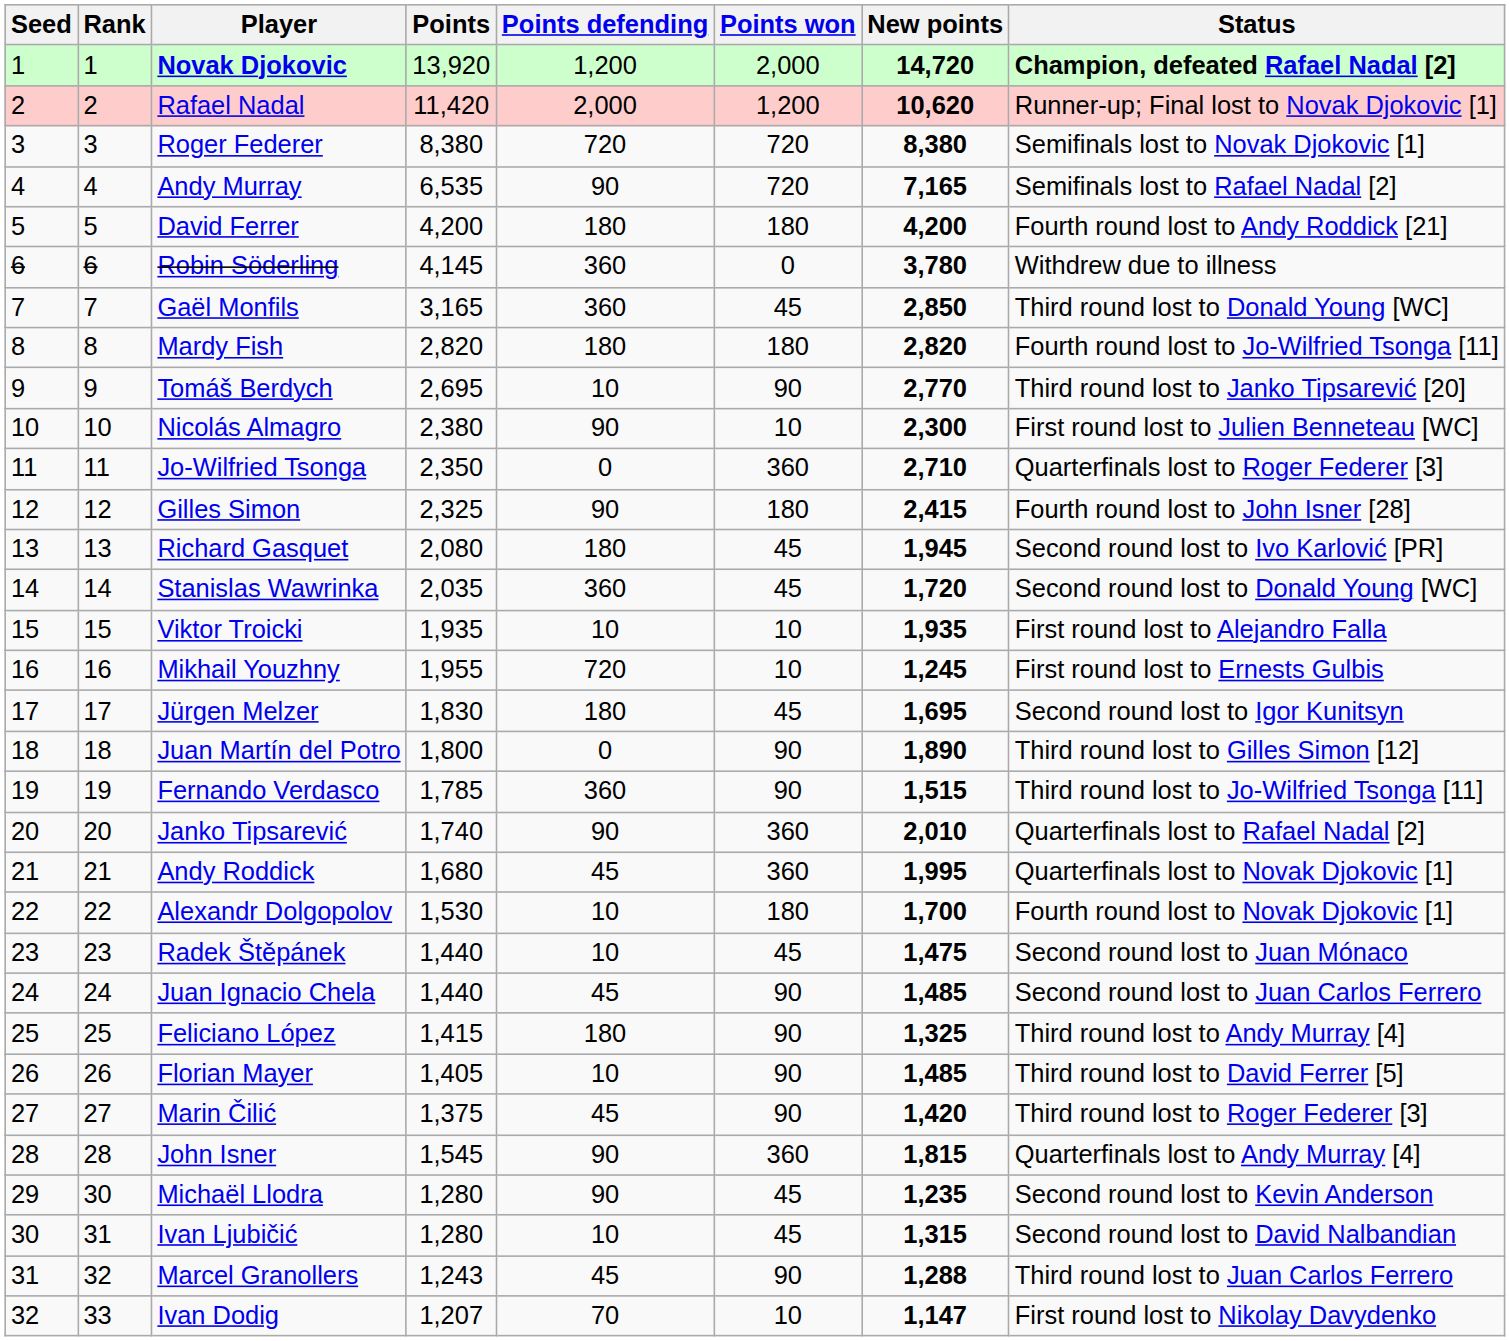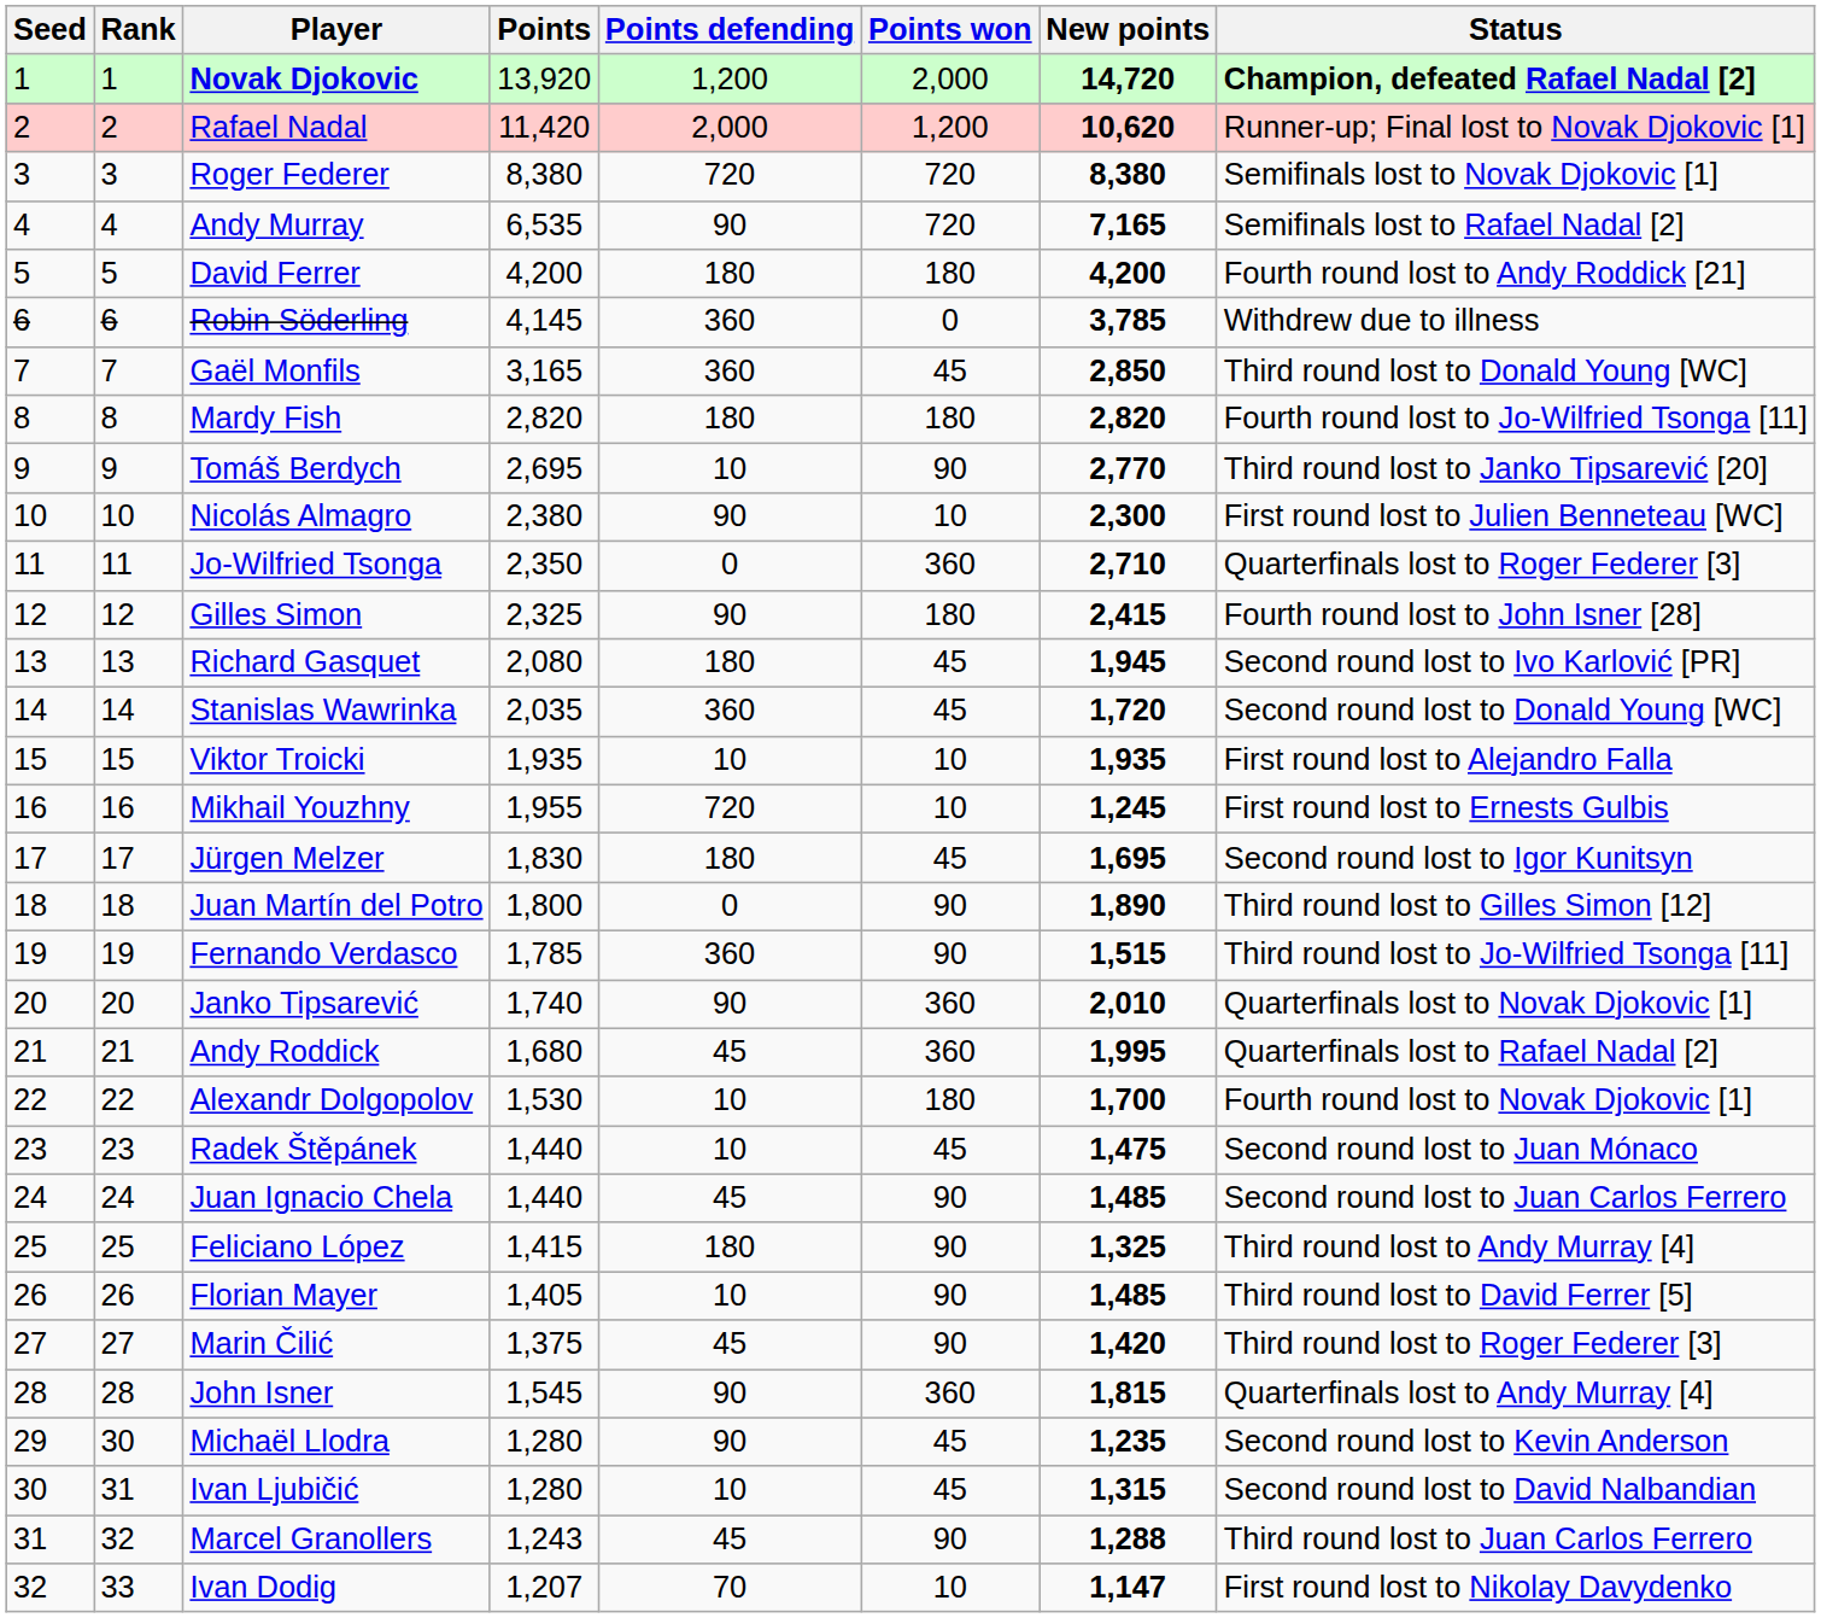 <table class="wikitable sortable" style="margin:1em auto;">
 <tr>
 <th>Seed</th>
 <th>Rank</th>
 <th>Player</th>
 <th>Points</th>
 <th><a href='#'>Points defending</a></th>
 <th><a href='#'>Points won</a></th>
 <th>New points</th>
 <th>Status</th>
 </tr>
 <tr bgcolor=#ccffcc>
 <td>1</td>
 <td>1</td>
 <td> <strong><a href='#'>Novak Djokovic</a></strong></td>
 <td align=center>13,920</td>
 <td align=center>1,200</td>
 <td align=center>2,000</td>
 <td align=center><strong>14,720</strong></td>
 <td><strong>Champion, defeated  <a href='#'>Rafael Nadal</a> [2]</strong></td>
 </tr>
 <tr bgcolor=ffcccc>
 <td>2</td>
 <td>2</td>
 <td> <a href='#'>Rafael Nadal</a></td>
 <td align=center>11,420</td>
 <td align=center>2,000</td>
 <td align=center>1,200</td>
 <td align=center><strong>10,620</strong></td>
 <td>Runner-up; Final lost to  <a href='#'>Novak Djokovic</a> [1]</td>
 </tr>
 <tr>
 <td>3</td>
 <td>3</td>
 <td> <a href='#'>Roger Federer</a></td>
 <td align=center>8,380</td>
 <td align=center>720</td>
 <td align=center>720</td>
 <td align=center><strong>8,380</strong></td>
 <td>Semifinals lost to  <a href='#'>Novak Djokovic</a> [1]</td>
 </tr>
 <tr>
 <td>4</td>
 <td>4</td>
 <td> <a href='#'>Andy Murray</a></td>
 <td align=center>6,535</td>
 <td align=center>90</td>
 <td align=center>720</td>
 <td align=center><strong>7,165</strong></td>
 <td>Semifinals lost to  <a href='#'>Rafael Nadal</a> [2]</td>
 </tr>
 <tr>
 <td>5</td>
 <td>5</td>
 <td> <a href='#'>David Ferrer</a></td>
 <td align=center>4,200</td>
 <td align=center>180</td>
 <td align=center>180</td>
 <td align=center><strong>4,200</strong></td>
 <td>Fourth round lost to  <a href='#'>Andy Roddick</a> [21]</td>
 </tr>
 <tr>
 <td><s>6</s></td>
 <td><s>6</s></td>
 <td> <s><a href='#'>Robin Söderling</a></s></td>
 <td align=center>4,145</td>
 <td align=center>360</td>
 <td align=center>0</td>
-<td align=center><strong>3,780</strong></td>
+<td align=center><strong>3,785</strong></td>
 <td>Withdrew due to illness</td>
 </tr>
 <tr>
 <td>7</td>
 <td>7</td>
 <td> <a href='#'>Gaël Monfils</a></td>
 <td align=center>3,165</td>
 <td align=center>360</td>
 <td align=center>45</td>
 <td align=center><strong>2,850</strong></td>
 <td>Third round lost to  <a href='#'>Donald Young</a> [WC]</td>
 </tr>
 <tr>
 <td>8</td>
 <td>8</td>
 <td> <a href='#'>Mardy Fish</a></td>
 <td align=center>2,820</td>
 <td align=center>180</td>
 <td align=center>180</td>
 <td align=center><strong>2,820</strong></td>
 <td>Fourth round lost to  <a href='#'>Jo-Wilfried Tsonga</a> [11]</td>
 </tr>
 <tr>
 <td>9</td>
 <td>9</td>
 <td> <a href='#'>Tomáš Berdych</a></td>
 <td align=center>2,695</td>
 <td align=center>10</td>
 <td align=center>90</td>
 <td align=center><strong>2,770</strong></td>
 <td>Third round lost to  <a href='#'>Janko Tipsarević</a> [20]</td>
 </tr>
 <tr>
 <td>10</td>
 <td>10</td>
 <td> <a href='#'>Nicolás Almagro</a></td>
 <td align=center>2,380</td>
 <td align=center>90</td>
 <td align=center>10</td>
 <td align=center><strong>2,300</strong></td>
 <td>First round lost to  <a href='#'>Julien Benneteau</a> [WC]</td>
 </tr>
 <tr>
 <td>11</td>
 <td>11</td>
 <td> <a href='#'>Jo-Wilfried Tsonga</a></td>
 <td align=center>2,350</td>
 <td align=center>0</td>
 <td align=center>360</td>
 <td align=center><strong>2,710</strong></td>
 <td>Quarterfinals lost to  <a href='#'>Roger Federer</a> [3]</td>
 </tr>
 <tr>
 <td>12</td>
 <td>12</td>
 <td> <a href='#'>Gilles Simon</a></td>
 <td align=center>2,325</td>
 <td align=center>90</td>
 <td align=center>180</td>
 <td align=center><strong>2,415</strong></td>
 <td>Fourth round lost to  <a href='#'>John Isner</a> [28]</td>
 </tr>
 <tr>
 <td>13</td>
 <td>13</td>
 <td> <a href='#'>Richard Gasquet</a></td>
 <td align=center>2,080</td>
 <td align=center>180</td>
 <td align=center>45</td>
 <td align=center><strong>1,945</strong></td>
 <td>Second round lost to  <a href='#'>Ivo Karlović</a> [PR]</td>
 </tr>
 <tr>
 <td>14</td>
 <td>14</td>
 <td> <a href='#'>Stanislas Wawrinka</a></td>
 <td align=center>2,035</td>
 <td align=center>360</td>
 <td align=center>45</td>
 <td align=center><strong>1,720</strong></td>
 <td>Second round lost to  <a href='#'>Donald Young</a> [WC]</td>
 </tr>
 <tr>
 <td>15</td>
 <td>15</td>
 <td> <a href='#'>Viktor Troicki</a></td>
 <td align=center>1,935</td>
 <td align=center>10</td>
 <td align=center>10</td>
 <td align=center><strong>1,935</strong></td>
 <td>First round lost to  <a href='#'>Alejandro Falla</a></td>
 </tr>
 <tr>
 <td>16</td>
 <td>16</td>
 <td> <a href='#'>Mikhail Youzhny</a></td>
 <td align=center>1,955</td>
 <td align=center>720</td>
 <td align=center>10</td>
 <td align=center><strong>1,245</strong></td>
 <td>First round lost to  <a href='#'>Ernests Gulbis</a></td>
 </tr>
 <tr>
 <td>17</td>
 <td>17</td>
 <td> <a href='#'>Jürgen Melzer</a></td>
 <td align=center>1,830</td>
 <td align=center>180</td>
 <td align=center>45</td>
 <td align=center><strong>1,695</strong></td>
 <td>Second round lost to  <a href='#'>Igor Kunitsyn</a></td>
 </tr>
 <tr>
 <td>18</td>
 <td>18</td>
 <td> <a href='#'>Juan Martín del Potro</a></td>
 <td align=center>1,800</td>
 <td align=center>0</td>
 <td align=center>90</td>
 <td align=center><strong>1,890</strong></td>
 <td>Third round lost to  <a href='#'>Gilles Simon</a> [12]</td>
 </tr>
 <tr>
 <td>19</td>
 <td>19</td>
 <td> <a href='#'>Fernando Verdasco</a></td>
 <td align=center>1,785</td>
 <td align=center>360</td>
 <td align=center>90</td>
 <td align=center><strong>1,515</strong></td>
 <td>Third round lost to  <a href='#'>Jo-Wilfried Tsonga</a> [11]</td>
 </tr>
 <tr>
 <td>20</td>
 <td>20</td>
 <td> <a href='#'>Janko Tipsarević</a></td>
 <td align=center>1,740</td>
 <td align=center>90</td>
 <td align=center>360</td>
 <td align=center><strong>2,010</strong></td>
-<td>Quarterfinals lost to  <a href='#'>Rafael Nadal</a> [2]</td>
+<td>Quarterfinals lost to  <a href='#'>Novak Djokovic</a> [1]</td>
 </tr>
 <tr>
 <td>21</td>
 <td>21</td>
 <td> <a href='#'>Andy Roddick</a></td>
 <td align=center>1,680</td>
 <td align=center>45</td>
 <td align=center>360</td>
 <td align=center><strong>1,995</strong></td>
-<td>Quarterfinals lost to  <a href='#'>Novak Djokovic</a> [1]</td>
+<td>Quarterfinals lost to  <a href='#'>Rafael Nadal</a> [2]</td>
 </tr>
 <tr>
 <td>22</td>
 <td>22</td>
 <td> <a href='#'>Alexandr Dolgopolov</a></td>
 <td align=center>1,530</td>
 <td align=center>10</td>
 <td align=center>180</td>
 <td align=center><strong>1,700</strong></td>
 <td>Fourth round lost to  <a href='#'>Novak Djokovic</a> [1]</td>
 </tr>
 <tr>
 <td>23</td>
 <td>23</td>
 <td> <a href='#'>Radek Štěpánek</a></td>
 <td align=center>1,440</td>
 <td align=center>10</td>
 <td align=center>45</td>
 <td align=center><strong>1,475</strong></td>
 <td>Second round lost to  <a href='#'>Juan Mónaco</a></td>
 </tr>
 <tr>
 <td>24</td>
 <td>24</td>
 <td> <a href='#'>Juan Ignacio Chela</a></td>
 <td align=center>1,440</td>
 <td align=center>45</td>
 <td align=center>90</td>
 <td align=center><strong>1,485</strong></td>
 <td>Second round lost to  <a href='#'>Juan Carlos Ferrero</a></td>
 </tr>
 <tr>
 <td>25</td>
 <td>25</td>
 <td> <a href='#'>Feliciano López</a></td>
 <td align=center>1,415</td>
 <td align=center>180</td>
 <td align=center>90</td>
 <td align=center><strong>1,325</strong></td>
 <td>Third round lost to  <a href='#'>Andy Murray</a> [4]</td>
 </tr>
 <tr>
 <td>26</td>
 <td>26</td>
 <td> <a href='#'>Florian Mayer</a></td>
 <td align=center>1,405</td>
 <td align=center>10</td>
 <td align=center>90</td>
 <td align=center><strong>1,485</strong></td>
 <td>Third round lost to  <a href='#'>David Ferrer</a> [5]</td>
 </tr>
 <tr>
 <td>27</td>
 <td>27</td>
 <td> <a href='#'>Marin Čilić</a></td>
 <td align=center>1,375</td>
 <td align=center>45</td>
 <td align=center>90</td>
 <td align=center><strong>1,420</strong></td>
 <td>Third round lost to  <a href='#'>Roger Federer</a> [3]</td>
 </tr>
 <tr>
 <td>28</td>
 <td>28</td>
 <td> <a href='#'>John Isner</a></td>
 <td align=center>1,545</td>
 <td align=center>90</td>
 <td align=center>360</td>
 <td align=center><strong>1,815</strong></td>
 <td>Quarterfinals lost to  <a href='#'>Andy Murray</a> [4]</td>
 </tr>
 <tr>
 <td>29</td>
 <td>30</td>
 <td> <a href='#'>Michaël Llodra</a></td>
 <td align=center>1,280</td>
 <td align=center>90</td>
 <td align=center>45</td>
 <td align=center><strong>1,235</strong></td>
 <td>Second round lost to  <a href='#'>Kevin Anderson</a></td>
 </tr>
 <tr>
 <td>30</td>
 <td>31</td>
 <td> <a href='#'>Ivan Ljubičić</a></td>
 <td align=center>1,280</td>
 <td align=center>10</td>
 <td align=center>45</td>
 <td align=center><strong>1,315</strong></td>
 <td>Second round lost to  <a href='#'>David Nalbandian</a></td>
 </tr>
 <tr>
 <td>31</td>
 <td>32</td>
 <td> <a href='#'>Marcel Granollers</a></td>
 <td align=center>1,243</td>
 <td align=center>45</td>
 <td align=center>90</td>
 <td align=center><strong>1,288</strong></td>
 <td>Third round lost to  <a href='#'>Juan Carlos Ferrero</a></td>
 </tr>
 <tr>
 <td>32</td>
 <td>33</td>
 <td> <a href='#'>Ivan Dodig</a></td>
 <td align=center>1,207</td>
 <td align=center>70</td>
 <td align=center>10</td>
 <td align=center><strong>1,147</strong></td>
 <td>First round lost to  <a href='#'>Nikolay Davydenko</a></td>
 </tr>
 </table>
